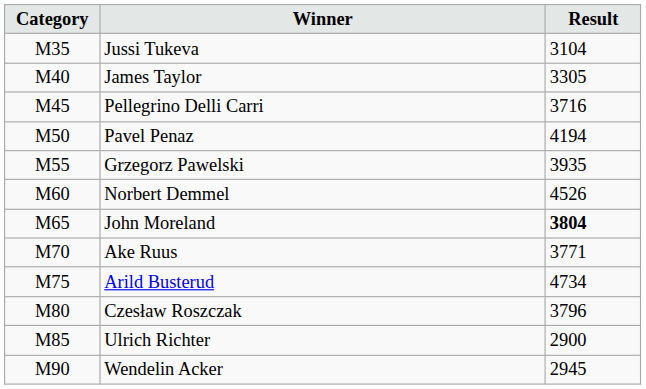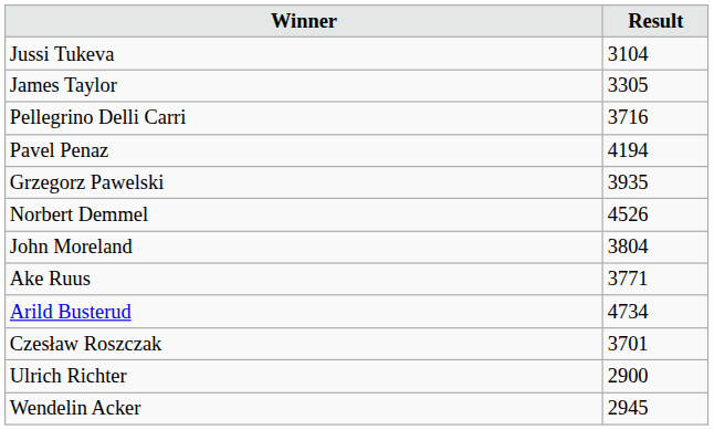 <table class="wikitable" width=35%>
 <tr>
-<td width=15% align="center" bgcolor=#E3E7E6><strong>Category</strong></td>
 <td align="center" bgcolor=#E3E7E6> <strong>Winner</strong></td>
 <td width=15% align="center" bgcolor=#E3E7E6><strong>Result</strong></td>
 </tr>
 <tr>
-<td align="center">M35</td>
 <td> Jussi Tukeva</td>
 <td>3104</td>
 </tr>
 <tr>
-<td align="center">M40</td>
 <td> James Taylor</td>
 <td>3305</td>
 </tr>
 <tr>
-<td align="center">M45</td>
 <td> Pellegrino Delli Carri</td>
 <td>3716</td>
 </tr>
 <tr>
-<td align="center">M50</td>
 <td> Pavel Penaz</td>
 <td>4194</td>
 </tr>
 <tr>
-<td align="center">M55</td>
 <td> Grzegorz Pawelski</td>
 <td>3935</td>
 </tr>
 <tr>
-<td align="center">M60</td>
 <td> Norbert Demmel</td>
 <td>4526</td>
 </tr>
 <tr>
-<td align="center">M65</td>
 <td> John Moreland</td>
-<td><strong>3804</strong></td>
+<td>3804</td>
 </tr>
 <tr>
-<td align="center">M70</td>
 <td> Ake Ruus</td>
 <td>3771</td>
 </tr>
 <tr>
-<td align="center">M75</td>
 <td> <a href='#'>Arild Busterud</a></td>
 <td>4734</td>
 </tr>
 <tr>
-<td align="center">M80</td>
 <td> Czesław Roszczak</td>
-<td>3796</td>
+<td>3701</td>
 </tr>
 <tr>
-<td align="center">M85</td>
 <td> Ulrich Richter</td>
 <td>2900</td>
 </tr>
 <tr>
-<td align="center">M90</td>
 <td> Wendelin Acker</td>
 <td>2945</td>
 </tr>
 </table>
